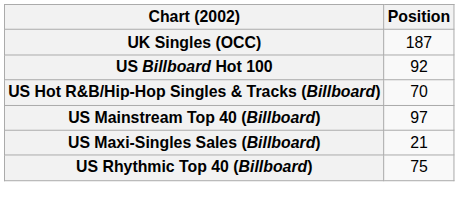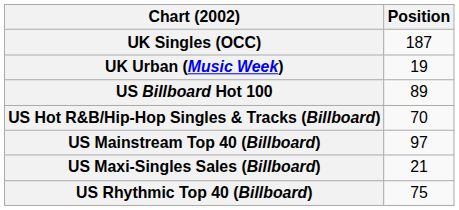 <table class="wikitable sortable plainrowheaders" style="text-align:center">
 <tr>
 <th scope="col">Chart (2002)</th>
 <th scope="col">Position</th>
 </tr>
 <tr>
 <th scope="row">UK Singles (OCC)</th>
 <td>187</td>
 </tr>
 <tr>
+<th scope="row">UK Urban (<em><a href='#'>Music Week</a></em>)</th>
+<td>19</td>
+</tr>
+<tr>
 <th scope="row">US <em>Billboard</em> Hot 100</th>
-<td>92</td>
+<td>89</td>
 </tr>
 <tr>
 <th scope="row">US Hot R&B/Hip-Hop Singles & Tracks (<em>Billboard</em>)</th>
 <td>70</td>
 </tr>
 <tr>
 <th scope="row">US Mainstream Top 40 (<em>Billboard</em>)</th>
 <td>97</td>
 </tr>
 <tr>
 <th scope="row">US Maxi-Singles Sales (<em>Billboard</em>)</th>
 <td>21</td>
 </tr>
 <tr>
 <th scope="row">US Rhythmic Top 40 (<em>Billboard</em>)</th>
 <td>75</td>
 </tr>
 </table>
